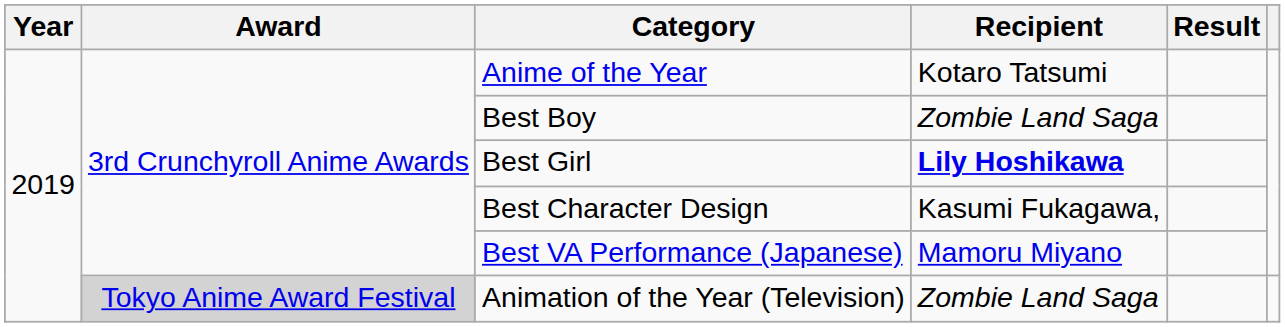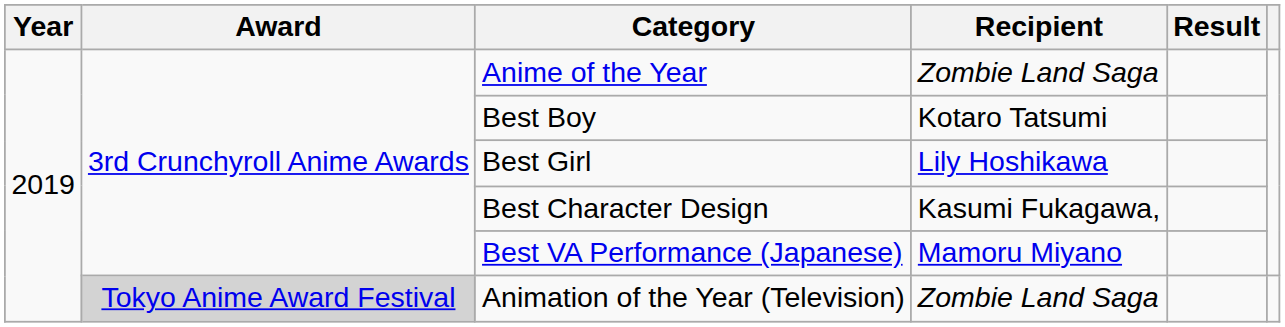 <table class="wikitable plainrowheaders sortable">
 <tr>
 <th scope="col">Year</th>
 <th scope="col">Award</th>
 <th scope="col">Category</th>
 <th scope="col">Recipient</th>
 <th scope="col">Result</th>
 <th scope="col" class="unsortable"></th>
 </tr>
 <tr>
 <td rowspan="6" align="center">2019</td>
 <td rowspan="5" align="center"><a href='#'>3rd Crunchyroll Anime Awards</a></td>
 <td><a href='#'>Anime of the Year</a></td>
-<td>Kotaro Tatsumi</td>
+<td><em>Zombie Land Saga</em></td>
 <td></td>
 <td rowspan="5" align="center"></td>
 </tr>
 <tr>
 <td>Best Boy</td>
-<td><em>Zombie Land Saga</em></td>
+<td>Kotaro Tatsumi</td>
 <td></td>
 </tr>
 <tr>
 <td>Best Girl</td>
-<td><strong><a href='#'>Lily Hoshikawa</a></strong></td>
+<td><a href='#'>Lily Hoshikawa</a></td>
 <td></td>
 </tr>
 <tr>
 <td>Best Character Design</td>
 <td>Kasumi Fukagawa, </td>
 <td></td>
 </tr>
 <tr>
 <td><a href='#'>Best VA Performance (Japanese)</a></td>
 <td><a href='#'>Mamoru Miyano</a> </td>
 <td></td>
 </tr>
 <tr>
 <td align="center" style="background: lightgrey;"><a href='#'>Tokyo Anime Award Festival</a></td>
 <td>Animation of the Year (Television)</td>
 <td><em>Zombie Land Saga</em></td>
 <td></td>
 <td align="center"></td>
 </tr>
 </table>
